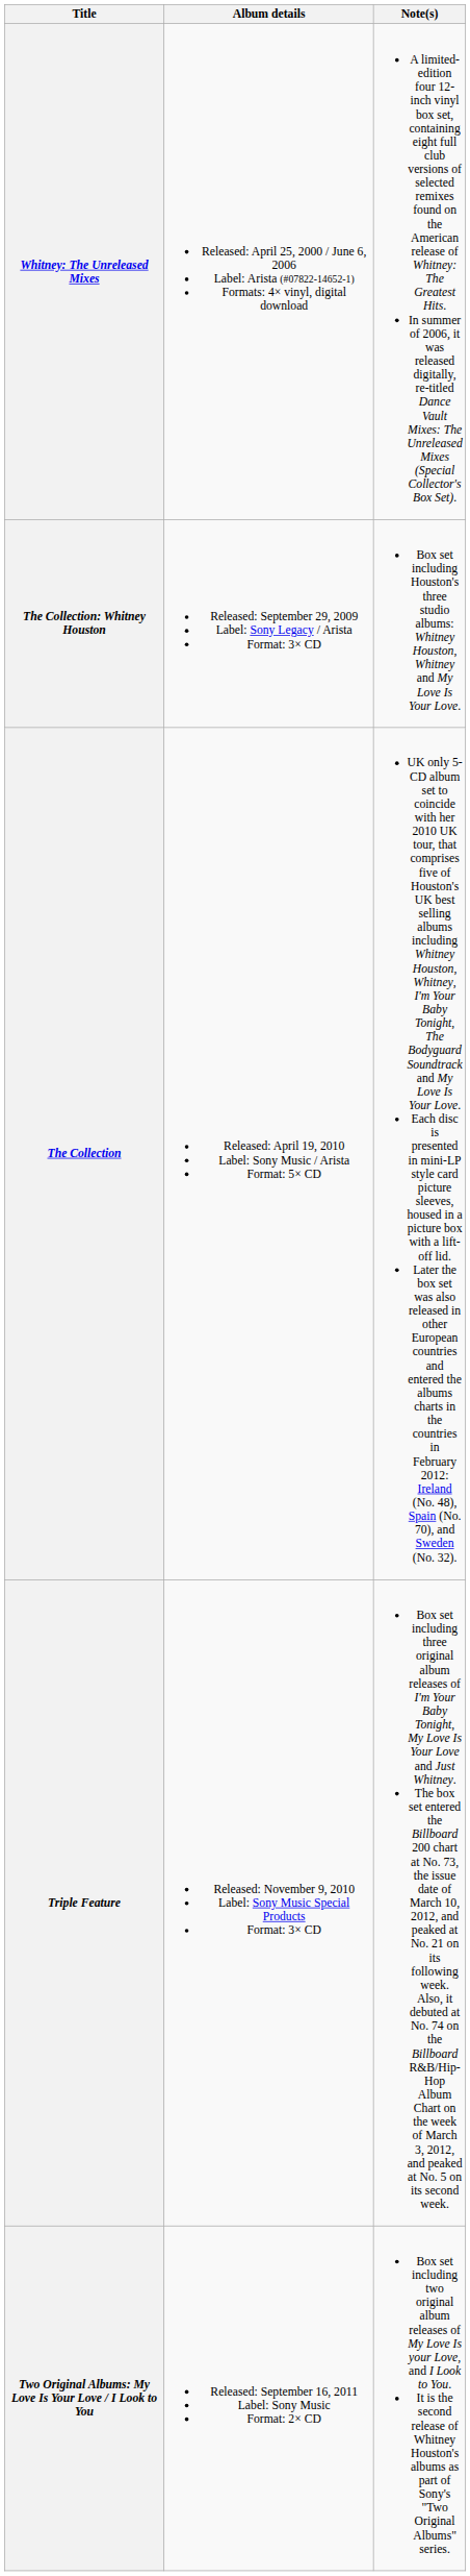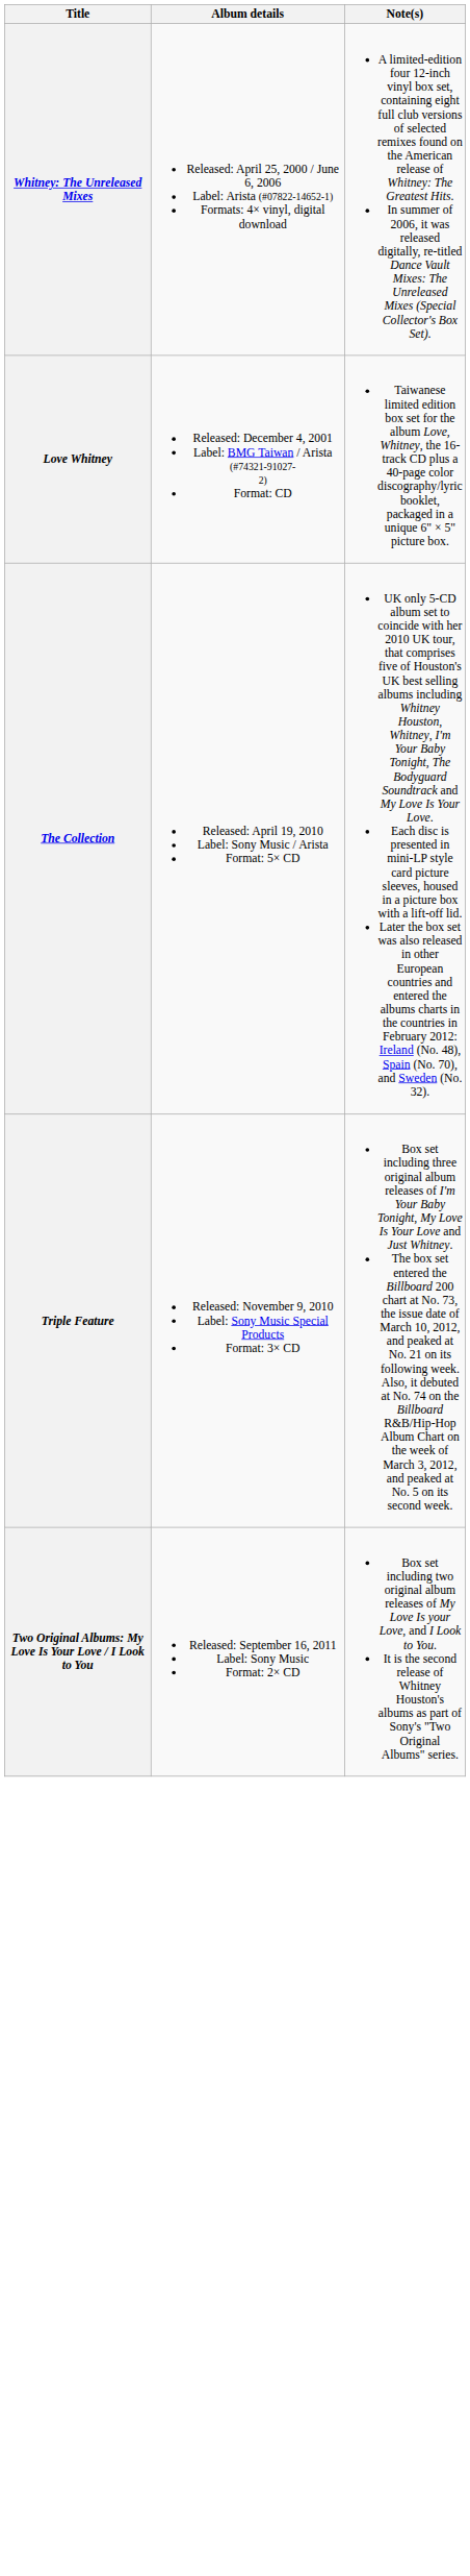 <table class="wikitable plainrowheaders" style="text-align:center;">
 <tr>
 <th scope="col" style="width:16em;">Title</th>
 <th scope="col" style="width:21em;">Album details</th>
 <th scope="col">Note(s)</th>
 </tr>
 <tr>
 <th scope="row"><em><a href='#'>Whitney: The Unreleased Mixes</a></em></th>
 <td><br><ul><li>Released: April 25, 2000 / June 6, 2006</li><li>Label: Arista <small>(#07822-14652-1)</small></li><li>Formats: 4× vinyl, digital download</li></ul></td>
 <td><br><ul><li>A limited-edition four 12-inch vinyl box set, containing eight full club versions of selected remixes found on the American release of <em>Whitney: The Greatest Hits</em>.</li><li>In summer of 2006, it was released digitally, re-titled <em>Dance Vault Mixes: The Unreleased Mixes (Special Collector's Box Set)</em>.</li></ul></td>
 </tr>
 <tr>
-<th scope="row"><em>The Collection: Whitney Houston</em></th>
-<td><br><ul><li>Released: September 29, 2009</li><li>Label: <a href='#'>Sony Legacy</a> / Arista</li><li>Format: 3× CD</li></ul></td>
-<td><br><ul><li>Box set including Houston's three studio albums: <em>Whitney Houston</em>, <em>Whitney</em> and <em>My Love Is Your Love</em>.</li></ul></td>
+<th scope="row"><em>Love Whitney</em></th>
+<td><br><ul><li>Released: December 4, 2001</li><li>Label: <a href='#'>BMG Taiwan</a> / Arista <small>(#74321-91027-<br>2)</small></li><li>Format: CD</li></ul></td>
+<td><br><ul><li>Taiwanese limited edition box set for the album <em>Love, Whitney</em>, the 16-track CD plus a 40-page color discography/lyric booklet, packaged in a unique 6" × 5" picture box.</li></ul></td>
 </tr>
 <tr>
 <th scope="row"><em><a href='#'>The Collection</a></em></th>
 <td><br><ul><li>Released: April 19, 2010</li><li>Label: Sony Music / Arista</li><li>Format: 5× CD</li></ul></td>
 <td><br><ul><li>UK only 5-CD album set to coincide with her 2010 UK tour, that comprises five of Houston's UK best selling albums including <em>Whitney Houston</em>, <em>Whitney</em>, <em>I'm Your Baby Tonight</em>, <em>The Bodyguard Soundtrack</em> and <em>My Love Is Your Love</em>.</li><li>Each disc is presented in mini-LP style card picture sleeves, housed in a picture box with a lift-off lid.</li><li>Later the box set was also released in other European countries and entered the albums charts in the countries in February 2012: <a href='#'>Ireland</a> (No. 48), <a href='#'>Spain</a> (No. 70), and <a href='#'>Sweden</a> (No. 32).</li></ul></td>
 </tr>
 <tr>
 <th scope="row"><em>Triple Feature</em></th>
 <td><br><ul><li>Released: November 9, 2010</li><li>Label: <a href='#'>Sony Music Special Products</a></li><li>Format: 3× CD</li></ul></td>
 <td><br><ul><li>Box set including three original album releases of <em>I'm Your Baby Tonight</em>, <em>My Love Is Your Love</em> and <em>Just Whitney</em>.</li><li>The box set entered the <em>Billboard</em> 200 chart at No. 73, the issue date of March 10, 2012, and peaked at No. 21 on its following week. Also, it debuted at No. 74 on the <em>Billboard</em> R&B/Hip-Hop Album Chart on the week of March 3, 2012, and peaked at No. 5 on its second week.</li></ul></td>
 </tr>
 <tr>
 <th scope="row"><em>Two Original Albums: My Love Is Your Love / I Look to You</em></th>
 <td><br><ul><li>Released: September 16, 2011</li><li>Label: Sony Music</li><li>Format: 2× CD</li></ul></td>
 <td><br><ul><li>Box set including two original album releases of <em>My Love Is your Love</em>, and <em>I Look to You</em>.</li><li>It is the second release of Whitney Houston's albums as part of Sony's "Two Original Albums" series.</li></ul></td>
 </tr>
 </table>
